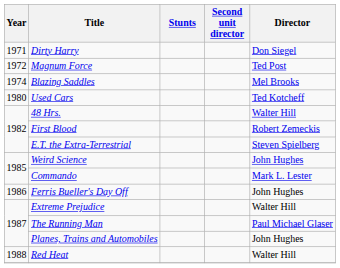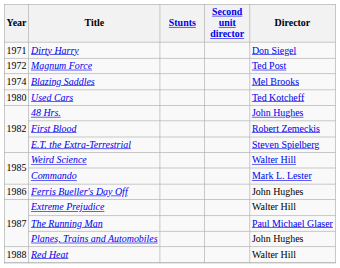 <table class="wikitable sortable" border="1">
 <tr>
 <th>Year</th>
 <th>Title</th>
 <th width="65"><a href='#'>Stunts</a></th>
 <th width="65"><a href='#'>Second unit director</a></th>
 <th>Director</th>
 </tr>
 <tr>
 <td>1971</td>
 <td><em><a href='#'>Dirty Harry</a></em></td>
 <td></td>
 <td></td>
 <td><a href='#'>Don Siegel</a></td>
 </tr>
 <tr>
 <td>1972</td>
 <td><em><a href='#'>Magnum Force</a></em></td>
 <td></td>
 <td></td>
 <td><a href='#'>Ted Post</a></td>
 </tr>
 <tr>
 <td>1974</td>
 <td><em><a href='#'>Blazing Saddles</a></em></td>
 <td></td>
 <td></td>
 <td><a href='#'>Mel Brooks</a></td>
 </tr>
 <tr>
 <td>1980</td>
 <td><em><a href='#'>Used Cars</a></em></td>
 <td></td>
 <td></td>
 <td><a href='#'>Ted Kotcheff</a></td>
 </tr>
 <tr>
 <td rowspan="3">1982</td>
 <td><em><a href='#'>48 Hrs.</a></em></td>
 <td></td>
 <td></td>
-<td><a href='#'>Walter Hill</a></td>
+<td><a href='#'>John Hughes</a></td>
 </tr>
 <tr>
 <td><em><a href='#'>First Blood</a></em></td>
 <td></td>
 <td></td>
 <td><a href='#'>Robert Zemeckis</a></td>
 </tr>
 <tr>
 <td><em><a href='#'>E.T. the Extra-Terrestrial</a></em></td>
 <td></td>
 <td></td>
 <td><a href='#'>Steven Spielberg</a></td>
 </tr>
 <tr>
 <td rowspan="2">1985</td>
 <td><em><a href='#'>Weird Science</a></em></td>
 <td></td>
 <td></td>
-<td><a href='#'>John Hughes</a></td>
+<td><a href='#'>Walter Hill</a></td>
 </tr>
 <tr>
 <td><em><a href='#'>Commando</a></em></td>
 <td></td>
 <td></td>
 <td><a href='#'>Mark L. Lester</a></td>
 </tr>
 <tr>
 <td>1986</td>
 <td><em><a href='#'>Ferris Bueller's Day Off</a></em></td>
 <td></td>
 <td></td>
 <td>John Hughes</td>
 </tr>
 <tr>
 <td rowspan="3">1987</td>
 <td><em><a href='#'>Extreme Prejudice</a></em></td>
 <td></td>
 <td></td>
 <td>Walter Hill</td>
 </tr>
 <tr>
 <td><em><a href='#'>The Running Man</a></em></td>
 <td></td>
 <td></td>
 <td><a href='#'>Paul Michael Glaser</a></td>
 </tr>
 <tr>
 <td><em><a href='#'>Planes, Trains and Automobiles</a></em></td>
 <td></td>
 <td></td>
 <td>John Hughes</td>
 </tr>
 <tr>
 <td>1988</td>
 <td><em><a href='#'>Red Heat</a></em></td>
 <td></td>
 <td></td>
 <td>Walter Hill</td>
 </tr>
 <tr>
 </tr>
 </table>
